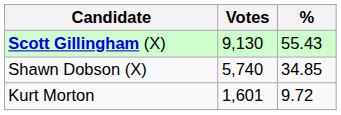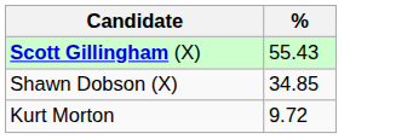 <table class="wikitable sortable">
 <tr>
 <th width="200px">Candidate</th>
-<th width="50px">Votes</th>
 <th width="50px">%</th>
 </tr>
 <tr style="text-align:left; background:#cfc;">
 <td><strong><a href='#'>Scott Gillingham</a></strong> (X)</td>
-<td>9,130</td>
 <td>55.43</td>
 </tr>
 <tr>
 <td>Shawn Dobson (X)</td>
-<td>5,740</td>
 <td>34.85</td>
 </tr>
 <tr>
 <td>Kurt Morton</td>
-<td>1,601</td>
 <td>9.72</td>
 </tr>
 </table>
